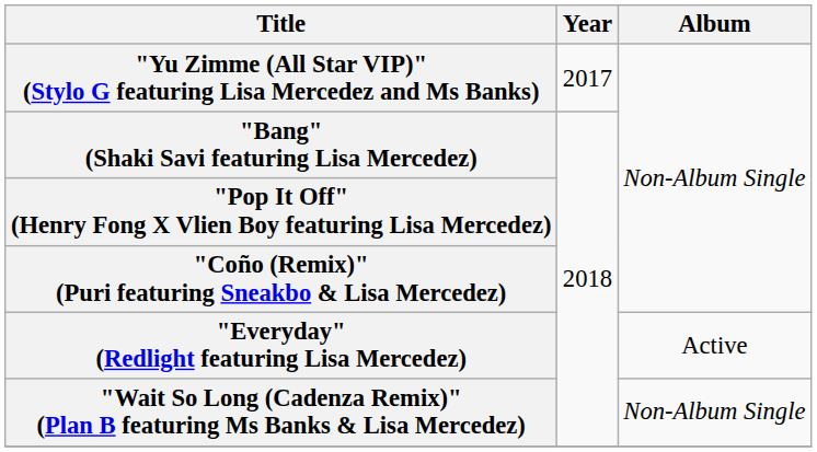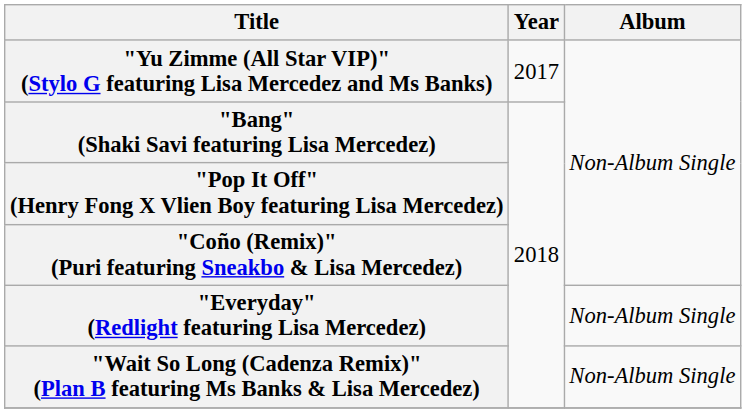 <table class="wikitable plainrowheaders" style="text-align:center;">
 <tr>
 <th>Title</th>
 <th>Year</th>
 <th>Album</th>
 </tr>
 <tr>
 <th scope="row">"Yu Zimme (All Star VIP)"<br><span>(<a href='#'>Stylo G</a> featuring Lisa Mercedez and Ms Banks)</span></th>
 <td rowspan="1">2017</td>
 <td rowspan="4"><em>Non-Album Single</em></td>
 </tr>
 <tr>
 <th scope="row">"Bang"<br><span>(Shaki Savi featuring Lisa Mercedez)</span></th>
 <td rowspan="5">2018</td>
 </tr>
 <tr>
 <th scope="row">"Pop It Off"<br><span>(Henry Fong X Vlien Boy featuring Lisa Mercedez)</span></th>
 </tr>
 <tr>
 <th scope="row">"Coño (Remix)"<br><span>(Puri featuring <a href='#'>Sneakbo</a> & Lisa Mercedez)</span></th>
 </tr>
 <tr>
 <th scope="row">"Everyday"<br><span>(<a href='#'>Redlight</a> featuring Lisa Mercedez)</span></th>
-<td rowspan="1">Active</td>
+<td rowspan="1"><em>Non-Album Single</em></td>
 </tr>
 <tr>
 <th scope="row">"Wait So Long (Cadenza Remix)"<br><span>(<a href='#'>Plan B</a> featuring Ms Banks & Lisa Mercedez)</span></th>
 <td rowspan="1"><em>Non-Album Single</em></td>
 </tr>
 <tr>
 </tr>
 </table>
